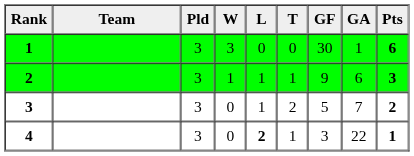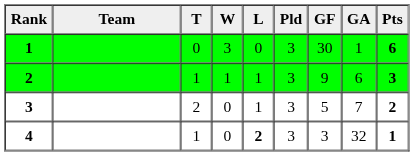 <table border=1 cellpadding=5 cellspacing=0>
 <tr>
 <th bgcolor="#efefef" width="20">Rank</th>
 <th bgcolor="#efefef" width="120">Team</th>
-<th bgcolor="#efefef" width="20">Pld</th>
+<th bgcolor="#efefef" width="20">T</th>
 <th bgcolor="#efefef" width="20">W</th>
 <th bgcolor="#efefef" width="20">L</th>
-<th bgcolor="#efefef" width="20">T</th>
+<th bgcolor="#efefef" width="20">Pld</th>
 <th bgcolor="#efefef" width="20">GF</th>
 <th bgcolor="#efefef" width="20">GA</th>
 <th bgcolor="#efefef" width="20">Pts</th>
 </tr>
 <tr align=center bgcolor="lime">
 <td><strong>1</strong></td>
 <td align=left></td>
-<td>3</td>
+<td>0</td>
 <td>3</td>
 <td>0</td>
-<td>0</td>
+<td>3</td>
 <td>30</td>
 <td>1</td>
 <td><strong>6</strong></td>
 </tr>
 <tr align=center bgcolor="lime">
 <td><strong>2</strong></td>
 <td align=left></td>
-<td>3</td>
 <td>1</td>
 <td>1</td>
 <td>1</td>
+<td>3</td>
 <td>9</td>
 <td>6</td>
 <td><strong>3</strong></td>
 </tr>
 <tr align=center>
 <td><strong>3</strong></td>
 <td align=left></td>
-<td>3</td>
+<td>2</td>
 <td>0</td>
 <td>1</td>
-<td>2</td>
+<td>3</td>
 <td>5</td>
 <td>7</td>
 <td><strong>2</strong></td>
 </tr>
 <tr align=center>
 <td><strong>4</strong></td>
 <td align=left></td>
-<td>3</td>
+<td>1</td>
 <td>0</td>
 <td><strong>2</strong></td>
-<td>1</td>
 <td>3</td>
-<td>22</td>
+<td>3</td>
+<td>32</td>
 <td><strong>1</strong></td>
 </tr>
 </table>
